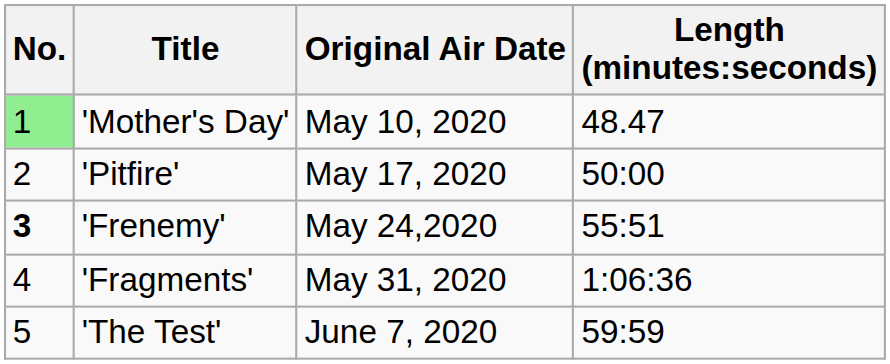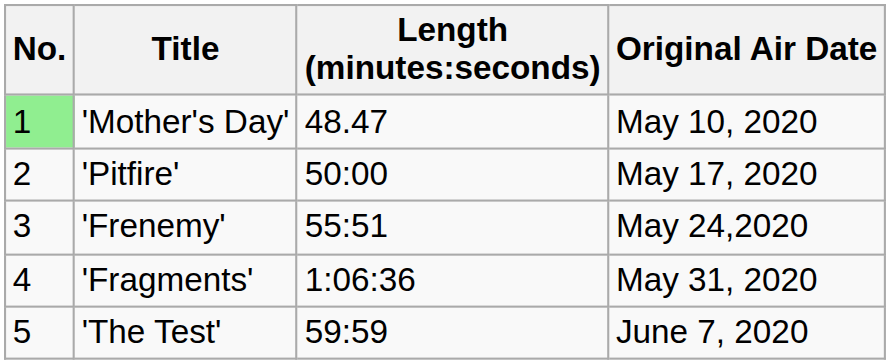 <table class="wikitable">
 <tr>
 <th>No.</th>
 <th>Title</th>
+<th>Length<br>(minutes:seconds)</th>
 <th>Original Air Date</th>
-<th>Length<br>(minutes:seconds)</th>
 </tr>
 <tr>
 <td style="background: lightgreen;">1</td>
 <td>'Mother's Day'</td>
+<td>48.47</td>
 <td>May 10, 2020</td>
-<td>48.47</td>
 </tr>
 <tr>
 <td>2</td>
 <td>'Pitfire'</td>
+<td>50:00</td>
 <td>May 17, 2020</td>
-<td>50:00</td>
 </tr>
 <tr>
-<td><strong>3</strong></td>
+<td>3</td>
 <td>'Frenemy'</td>
+<td>55:51</td>
 <td>May 24,2020</td>
-<td>55:51</td>
 </tr>
 <tr>
 <td>4</td>
 <td>'Fragments'</td>
+<td>1:06:36</td>
 <td>May 31, 2020</td>
-<td>1:06:36</td>
 </tr>
 <tr>
 <td>5</td>
 <td>'The Test'</td>
+<td>59:59</td>
 <td>June 7, 2020</td>
-<td>59:59</td>
 </tr>
 </table>
